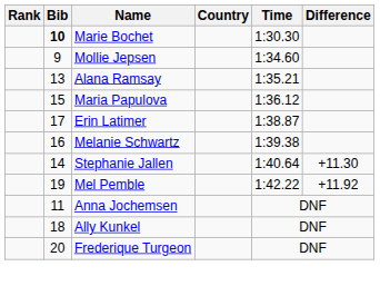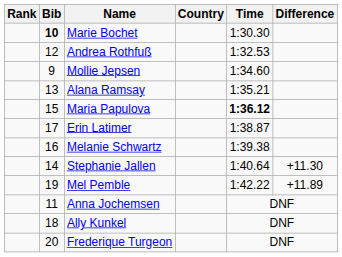 <table class="wikitable sortable" style="text-align:center">
 <tr>
 <th>Rank</th>
 <th>Bib</th>
 <th>Name</th>
 <th>Country</th>
 <th>Time</th>
 <th>Difference</th>
 </tr>
 <tr>
 <td></td>
 <td><strong>10</strong></td>
 <td align="left"><a href='#'>Marie Bochet</a></td>
 <td align="left"></td>
 <td>1:30.30</td>
+<td></td>
+</tr>
+<tr>
+<td></td>
+<td>12</td>
+<td align="left"><a href='#'>Andrea Rothfuß</a></td>
+<td align="left"></td>
+<td>1:32.53</td>
 <td></td>
 </tr>
 <tr>
 <td></td>
 <td>9</td>
 <td align="left"><a href='#'>Mollie Jepsen</a></td>
 <td align="left"></td>
 <td>1:34.60</td>
 <td></td>
 </tr>
 <tr>
 <td></td>
 <td>13</td>
 <td align="left"><a href='#'>Alana Ramsay</a></td>
 <td align="left"></td>
 <td>1:35.21</td>
 <td></td>
 </tr>
 <tr>
 <td></td>
 <td>15</td>
 <td align="left"><a href='#'>Maria Papulova</a></td>
 <td align="left"></td>
-<td>1:36.12</td>
+<td><strong>1:36.12</strong></td>
 <td></td>
 </tr>
 <tr>
 <td></td>
 <td>17</td>
 <td align="left"><a href='#'>Erin Latimer</a></td>
 <td align="left"></td>
 <td>1:38.87</td>
 <td></td>
 </tr>
 <tr>
 <td></td>
 <td>16</td>
 <td align="left"><a href='#'>Melanie Schwartz</a></td>
 <td align="left"></td>
 <td>1:39.38</td>
 <td></td>
 </tr>
 <tr>
 <td></td>
 <td>14</td>
 <td align="left"><a href='#'>Stephanie Jallen</a></td>
 <td align="left"></td>
 <td>1:40.64</td>
 <td>+11.30</td>
 </tr>
 <tr>
 <td></td>
 <td>19</td>
 <td align="left"><a href='#'>Mel Pemble</a></td>
 <td align="left"></td>
 <td>1:42.22</td>
-<td>+11.92</td>
+<td>+11.89</td>
 </tr>
 <tr>
 <td></td>
 <td>11</td>
 <td align="left"><a href='#'>Anna Jochemsen</a></td>
 <td align="left"></td>
 <td colspan=2>DNF</td>
 </tr>
 <tr>
 <td></td>
 <td>18</td>
 <td align="left"><a href='#'>Ally Kunkel</a></td>
 <td align="left"></td>
 <td colspan=2>DNF</td>
 </tr>
 <tr>
 <td></td>
 <td>20</td>
 <td align="left"><a href='#'>Frederique Turgeon</a></td>
 <td align="left"></td>
 <td colspan=2>DNF</td>
 </tr>
 </table>
